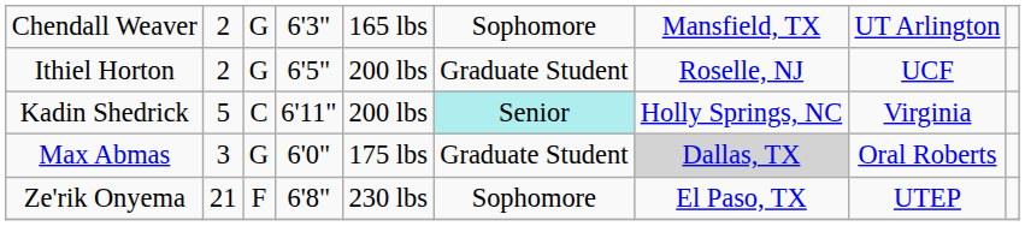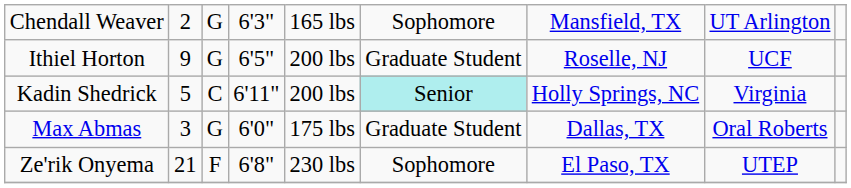 <table class="wikitable sortable sortable" style="text-align: center">
 <tr align=center>
 <td>Chendall Weaver</td>
 <td>2</td>
 <td>G</td>
 <td>6'3"</td>
 <td>165 lbs</td>
 <td>Sophomore</td>
 <td><a href='#'>Mansfield, TX</a></td>
 <td><a href='#'>UT Arlington</a></td>
 <td></td>
 </tr>
 <tr>
 <td>Ithiel Horton</td>
-<td>2</td>
+<td>9</td>
 <td>G</td>
 <td>6'5"</td>
 <td>200 lbs</td>
 <td>Graduate Student</td>
 <td><a href='#'>Roselle, NJ</a></td>
 <td><a href='#'>UCF</a></td>
 <td></td>
 </tr>
 <tr>
 <td>Kadin Shedrick</td>
 <td>5</td>
 <td>C</td>
 <td>6'11"</td>
 <td>200 lbs</td>
 <td style="background: paleturquoise;">Senior</td>
 <td><a href='#'>Holly Springs, NC</a></td>
 <td><a href='#'>Virginia</a></td>
 <td></td>
 </tr>
 <tr>
 <td><a href='#'>Max Abmas</a></td>
 <td>3</td>
 <td>G</td>
 <td>6'0"</td>
 <td>175 lbs</td>
 <td>Graduate Student</td>
-<td style="background: lightgrey;"><a href='#'>Dallas, TX</a></td>
+<td><a href='#'>Dallas, TX</a></td>
 <td><a href='#'>Oral Roberts</a></td>
 <td></td>
 </tr>
 <tr>
 <td>Ze'rik Onyema</td>
 <td>21</td>
 <td>F</td>
 <td>6'8"</td>
 <td>230 lbs</td>
 <td>Sophomore</td>
 <td><a href='#'>El Paso, TX</a></td>
 <td><a href='#'>UTEP</a></td>
 <td></td>
 </tr>
 <tr>
 </tr>
 </table>
